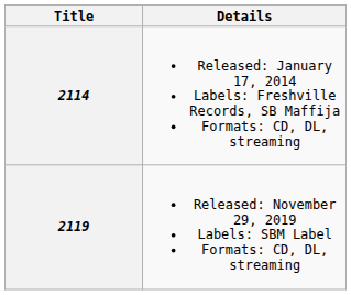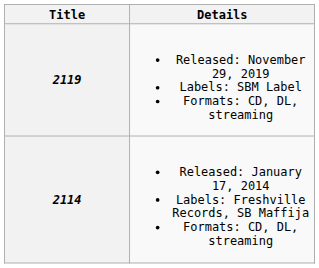 <table class="wikitable plainrowheaders" style="text-align:center">
 <tr>
 <th scope="col" style="width:10em;">Title</th>
 <th scope="col" style="width:15em;">Details</th>
 </tr>
 <tr>
+<th scope="row"><em>2119</em><br></th>
+<td><br><ul><li>Released: November 29, 2019</li><li>Labels: SBM Label</li><li>Formats: CD, DL, streaming</li></ul></td>
+</tr>
+<tr>
 <th scope="row"><em>2114</em><br></th>
 <td><br><ul><li>Released: January 17, 2014</li><li>Labels: Freshville Records, SB Maffija </li><li>Formats: CD, DL, streaming</li></ul></td>
 </tr>
-<tr>
-<th scope="row"><em>2119</em><br></th>
-<td><br><ul><li>Released: November 29, 2019</li><li>Labels: SBM Label</li><li>Formats: CD, DL, streaming</li></ul></td>
-</tr>
 </table>
